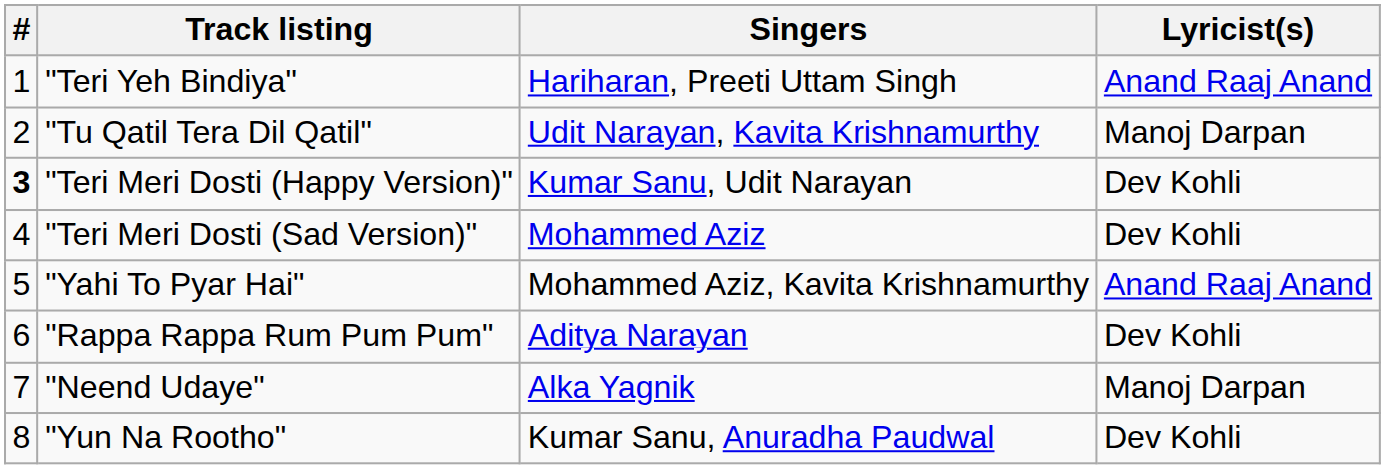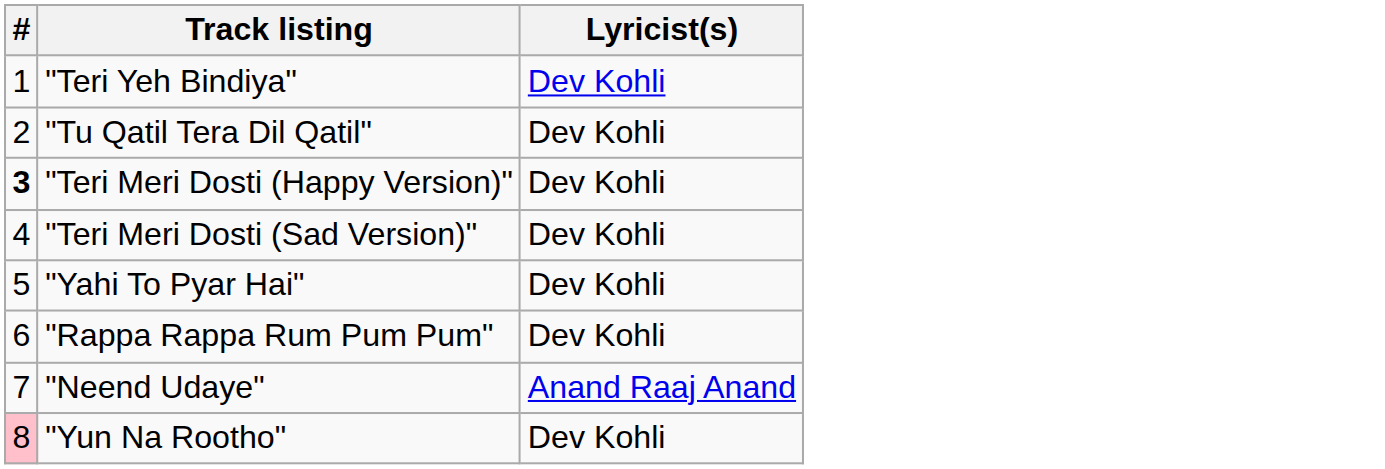 <table class="wikitable">
 <tr>
 <th>#</th>
 <th>Track listing</th>
-<th>Singers</th>
 <th>Lyricist(s)</th>
 </tr>
 <tr>
 <td>1</td>
 <td>"Teri Yeh Bindiya"</td>
-<td><a href='#'>Hariharan</a>, Preeti Uttam Singh</td>
-<td><a href='#'>Anand Raaj Anand</a></td>
+<td><a href='#'>Dev Kohli</a></td>
 </tr>
 <tr>
 <td>2</td>
 <td>"Tu Qatil Tera Dil Qatil"</td>
-<td><a href='#'>Udit Narayan</a>, <a href='#'>Kavita Krishnamurthy</a></td>
-<td>Manoj Darpan</td>
+<td>Dev Kohli</td>
 </tr>
 <tr>
 <td><strong>3</strong></td>
 <td>"Teri Meri Dosti (Happy Version)"</td>
-<td><a href='#'>Kumar Sanu</a>, Udit Narayan</td>
 <td>Dev Kohli</td>
 </tr>
 <tr>
 <td>4</td>
 <td>"Teri Meri Dosti (Sad Version)"</td>
-<td><a href='#'>Mohammed Aziz</a></td>
 <td>Dev Kohli</td>
 </tr>
 <tr>
 <td>5</td>
 <td>"Yahi To Pyar Hai"</td>
-<td>Mohammed Aziz, Kavita Krishnamurthy</td>
-<td><a href='#'>Anand Raaj Anand</a></td>
+<td>Dev Kohli</td>
 </tr>
 <tr>
 <td>6</td>
 <td>"Rappa Rappa Rum Pum Pum"</td>
-<td><a href='#'>Aditya Narayan</a></td>
 <td>Dev Kohli</td>
 </tr>
 <tr>
 <td>7</td>
 <td>"Neend Udaye"</td>
-<td><a href='#'>Alka Yagnik</a></td>
-<td>Manoj Darpan</td>
+<td><a href='#'>Anand Raaj Anand</a></td>
 </tr>
 <tr>
-<td>8</td>
+<td style="background: pink;">8</td>
 <td>"Yun Na Rootho"</td>
-<td>Kumar Sanu, <a href='#'>Anuradha Paudwal</a></td>
 <td>Dev Kohli</td>
 </tr>
 </table>
